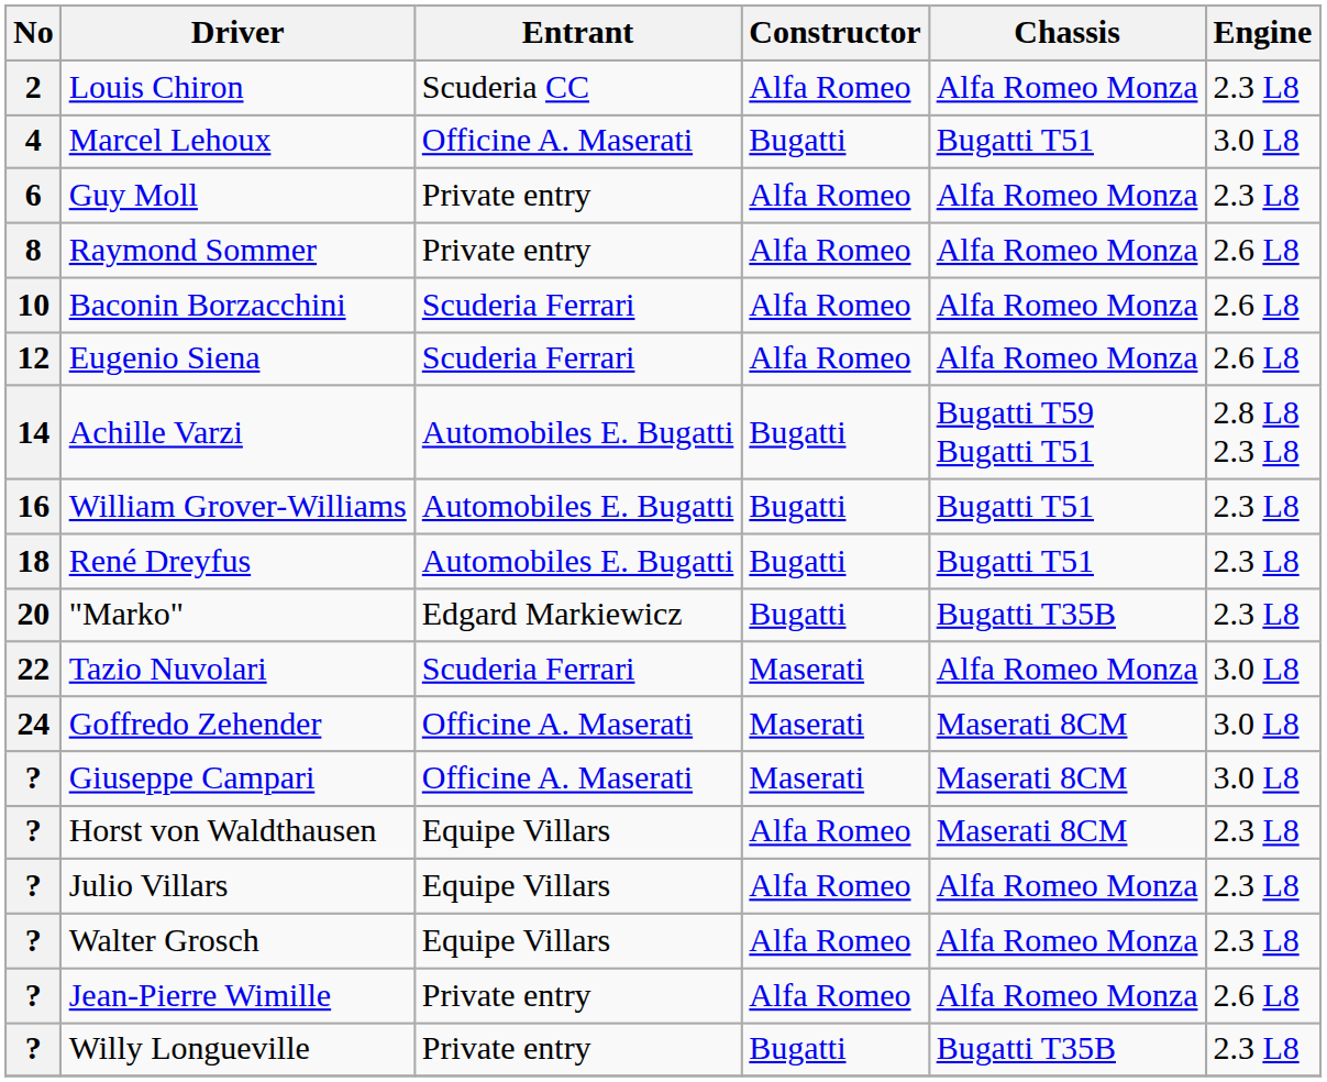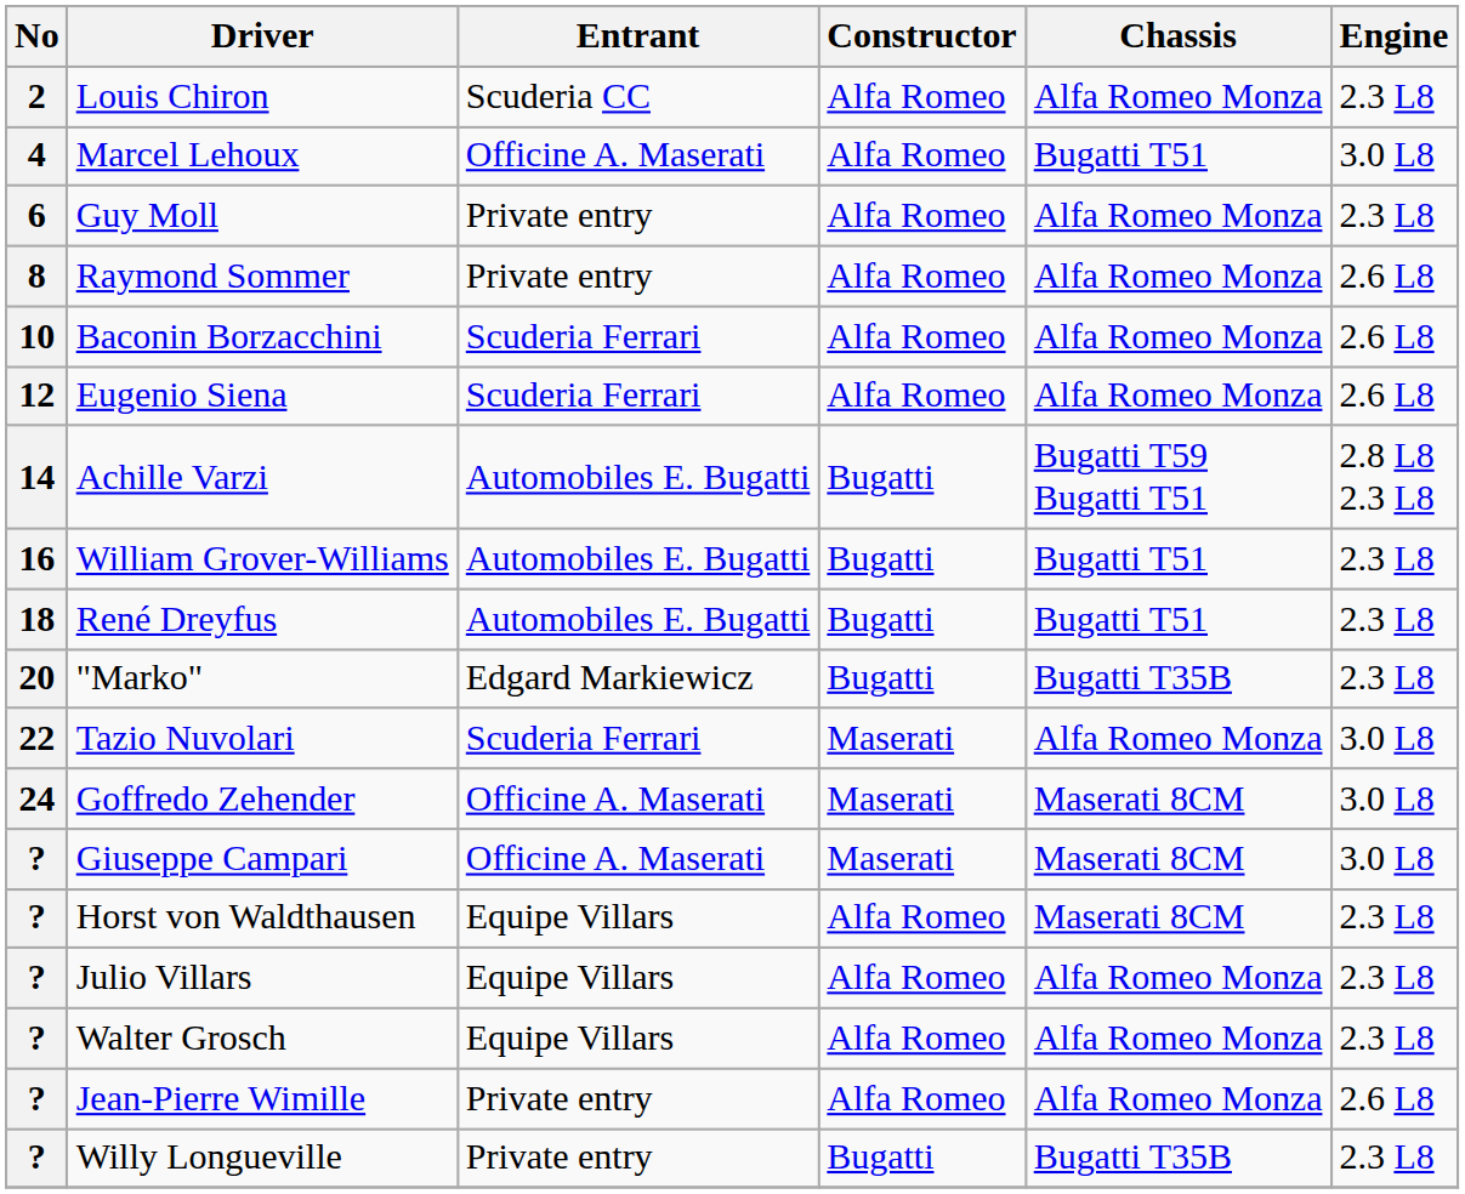 <table class="wikitable" style="font-size: 90%;">
 <tr>
 <th>No</th>
 <th>Driver</th>
 <th>Entrant</th>
 <th>Constructor</th>
 <th>Chassis</th>
 <th>Engine</th>
 </tr>
 <tr>
 <th>2</th>
 <td> <a href='#'>Louis Chiron</a></td>
 <td>Scuderia <a href='#'>C</a><a href='#'>C</a></td>
 <td><a href='#'>Alfa Romeo</a></td>
 <td><a href='#'>Alfa Romeo Monza</a></td>
 <td>2.3 <a href='#'>L8</a></td>
 </tr>
 <tr>
 <th>4</th>
 <td> <a href='#'>Marcel Lehoux</a></td>
 <td><a href='#'>Officine A. Maserati</a></td>
-<td><a href='#'>Bugatti</a></td>
+<td><a href='#'>Alfa Romeo</a></td>
 <td><a href='#'>Bugatti T51</a></td>
 <td>3.0 <a href='#'>L8</a></td>
 </tr>
 <tr>
 <th>6</th>
 <td> <a href='#'>Guy Moll</a></td>
 <td>Private entry</td>
 <td><a href='#'>Alfa Romeo</a></td>
 <td><a href='#'>Alfa Romeo Monza</a></td>
 <td>2.3 <a href='#'>L8</a></td>
 </tr>
 <tr>
 <th>8</th>
 <td> <a href='#'>Raymond Sommer</a></td>
 <td>Private entry</td>
 <td><a href='#'>Alfa Romeo</a></td>
 <td><a href='#'>Alfa Romeo Monza</a></td>
 <td>2.6 <a href='#'>L8</a></td>
 </tr>
 <tr>
 <th>10</th>
 <td> <a href='#'>Baconin Borzacchini</a></td>
 <td><a href='#'>Scuderia Ferrari</a></td>
 <td><a href='#'>Alfa Romeo</a></td>
 <td><a href='#'>Alfa Romeo Monza</a></td>
 <td>2.6 <a href='#'>L8</a></td>
 </tr>
 <tr>
 <th>12</th>
 <td> <a href='#'>Eugenio Siena</a></td>
 <td><a href='#'>Scuderia Ferrari</a></td>
 <td><a href='#'>Alfa Romeo</a></td>
 <td><a href='#'>Alfa Romeo Monza</a></td>
 <td>2.6 <a href='#'>L8</a></td>
 </tr>
 <tr>
 <th>14</th>
 <td> <a href='#'>Achille Varzi</a></td>
 <td><a href='#'>Automobiles E. Bugatti</a></td>
 <td><a href='#'>Bugatti</a></td>
 <td><a href='#'>Bugatti T59</a><br><a href='#'>Bugatti T51</a></td>
 <td>2.8 <a href='#'>L8</a><br>2.3 <a href='#'>L8</a></td>
 </tr>
 <tr>
 <th>16</th>
 <td> <a href='#'>William Grover-Williams</a></td>
 <td><a href='#'>Automobiles E. Bugatti</a></td>
 <td><a href='#'>Bugatti</a></td>
 <td><a href='#'>Bugatti T51</a></td>
 <td>2.3 <a href='#'>L8</a></td>
 </tr>
 <tr>
 <th>18</th>
 <td> <a href='#'>René Dreyfus</a></td>
 <td><a href='#'>Automobiles E. Bugatti</a></td>
 <td><a href='#'>Bugatti</a></td>
 <td><a href='#'>Bugatti T51</a></td>
 <td>2.3 <a href='#'>L8</a></td>
 </tr>
 <tr>
 <th>20</th>
 <td> "Marko"</td>
 <td>Edgard Markiewicz</td>
 <td><a href='#'>Bugatti</a></td>
 <td><a href='#'>Bugatti T35B</a></td>
 <td>2.3 <a href='#'>L8</a></td>
 </tr>
 <tr>
 <th>22</th>
 <td> <a href='#'>Tazio Nuvolari</a></td>
 <td><a href='#'>Scuderia Ferrari</a></td>
 <td><a href='#'>Maserati</a></td>
 <td><a href='#'>Alfa Romeo Monza</a></td>
 <td>3.0 <a href='#'>L8</a></td>
 </tr>
 <tr>
 <th>24</th>
 <td> <a href='#'>Goffredo Zehender</a></td>
 <td><a href='#'>Officine A. Maserati</a></td>
 <td><a href='#'>Maserati</a></td>
 <td><a href='#'>Maserati 8CM</a></td>
 <td>3.0 <a href='#'>L8</a></td>
 </tr>
 <tr>
 <th>?</th>
 <td> <a href='#'>Giuseppe Campari</a></td>
 <td><a href='#'>Officine A. Maserati</a></td>
 <td><a href='#'>Maserati</a></td>
 <td><a href='#'>Maserati 8CM</a></td>
 <td>3.0 <a href='#'>L8</a></td>
 </tr>
 <tr>
 <th>?</th>
 <td> Horst von Waldthausen</td>
 <td>Equipe Villars</td>
 <td><a href='#'>Alfa Romeo</a></td>
 <td><a href='#'>Maserati 8CM</a></td>
 <td>2.3 <a href='#'>L8</a></td>
 </tr>
 <tr>
 <th>?</th>
 <td> Julio Villars</td>
 <td>Equipe Villars</td>
 <td><a href='#'>Alfa Romeo</a></td>
 <td><a href='#'>Alfa Romeo Monza</a></td>
 <td>2.3 <a href='#'>L8</a></td>
 </tr>
 <tr>
 <th>?</th>
 <td> Walter Grosch</td>
 <td>Equipe Villars</td>
 <td><a href='#'>Alfa Romeo</a></td>
 <td><a href='#'>Alfa Romeo Monza</a></td>
 <td>2.3 <a href='#'>L8</a></td>
 </tr>
 <tr>
 <th>?</th>
 <td> <a href='#'>Jean-Pierre Wimille</a></td>
 <td>Private entry</td>
 <td><a href='#'>Alfa Romeo</a></td>
 <td><a href='#'>Alfa Romeo Monza</a></td>
 <td>2.6 <a href='#'>L8</a></td>
 </tr>
 <tr>
 <th>?</th>
 <td> Willy Longueville</td>
 <td>Private entry</td>
 <td><a href='#'>Bugatti</a></td>
 <td><a href='#'>Bugatti T35B</a></td>
 <td>2.3 <a href='#'>L8</a></td>
 </tr>
 <tr>
 </tr>
 </table>
